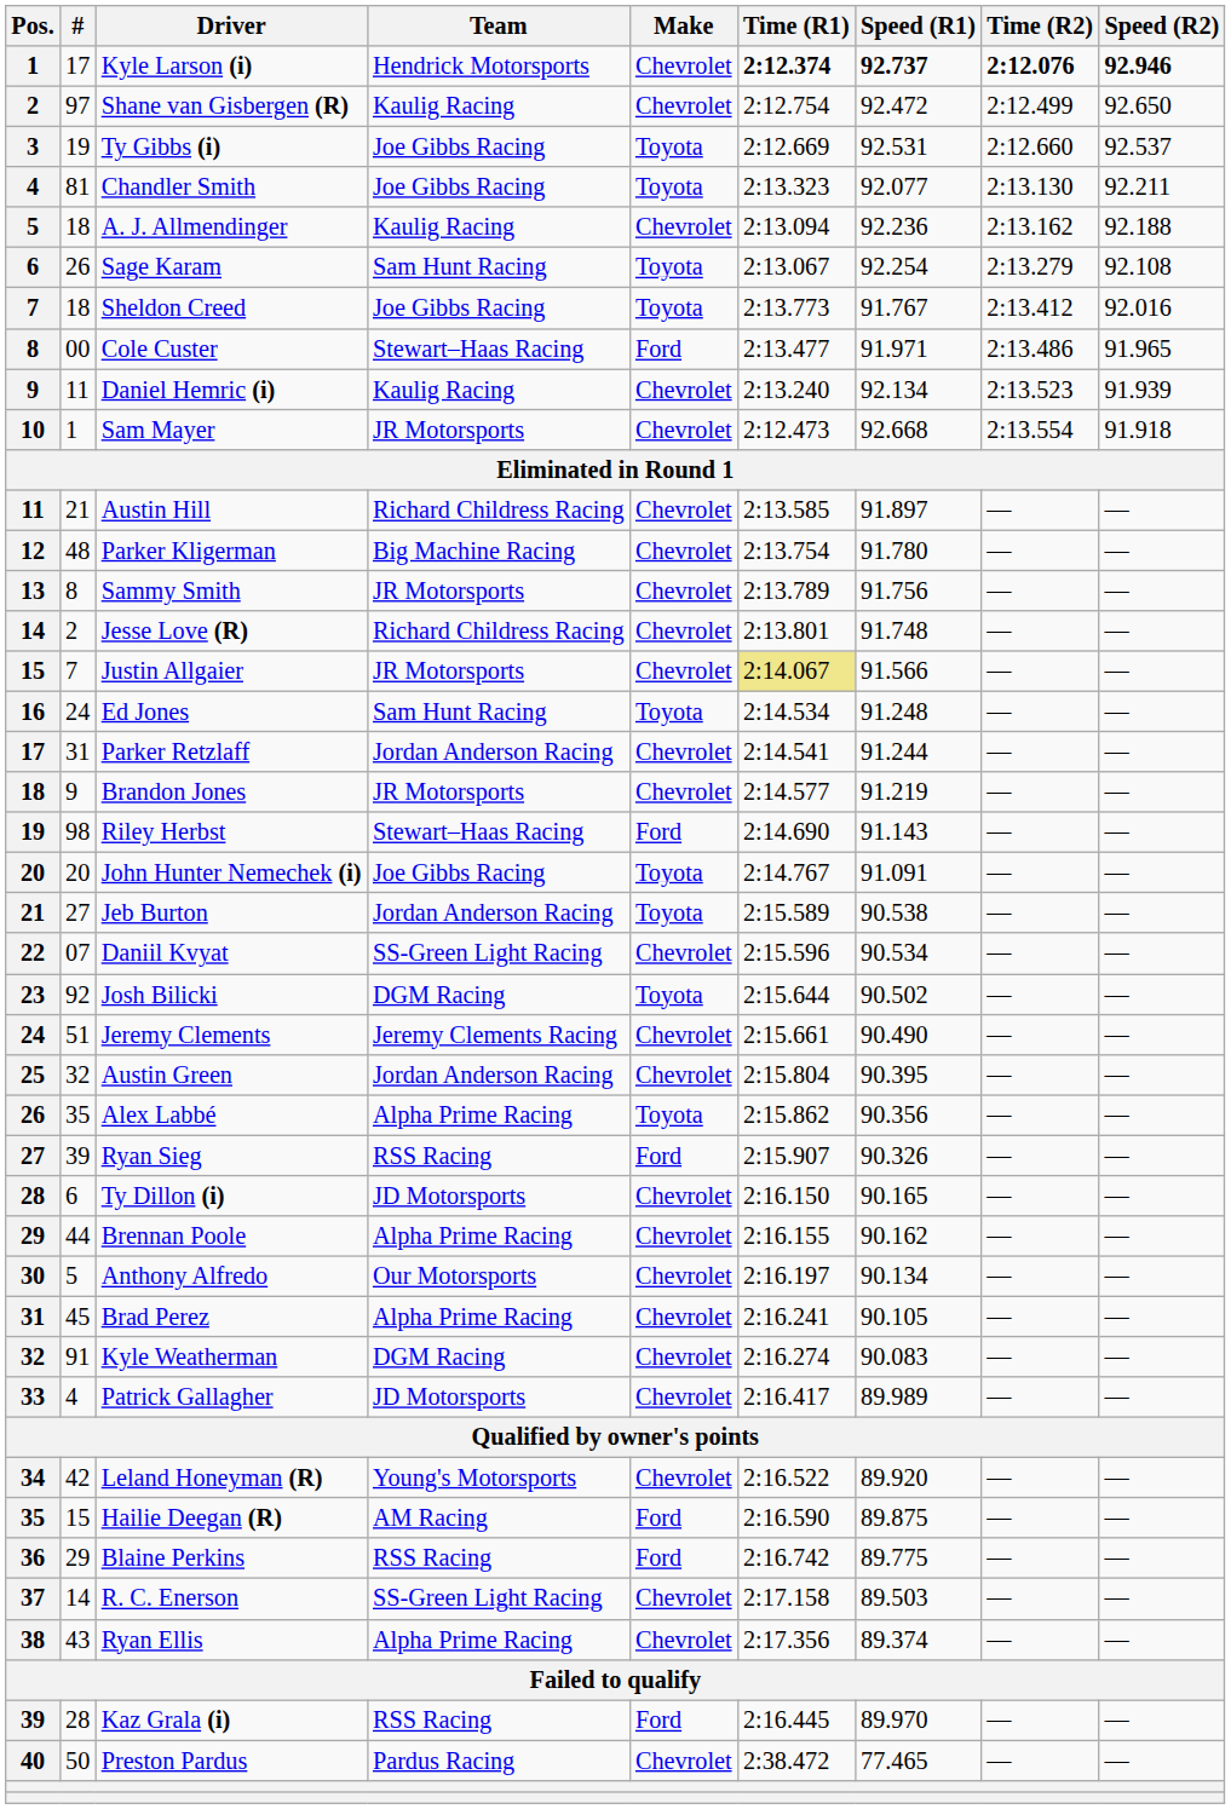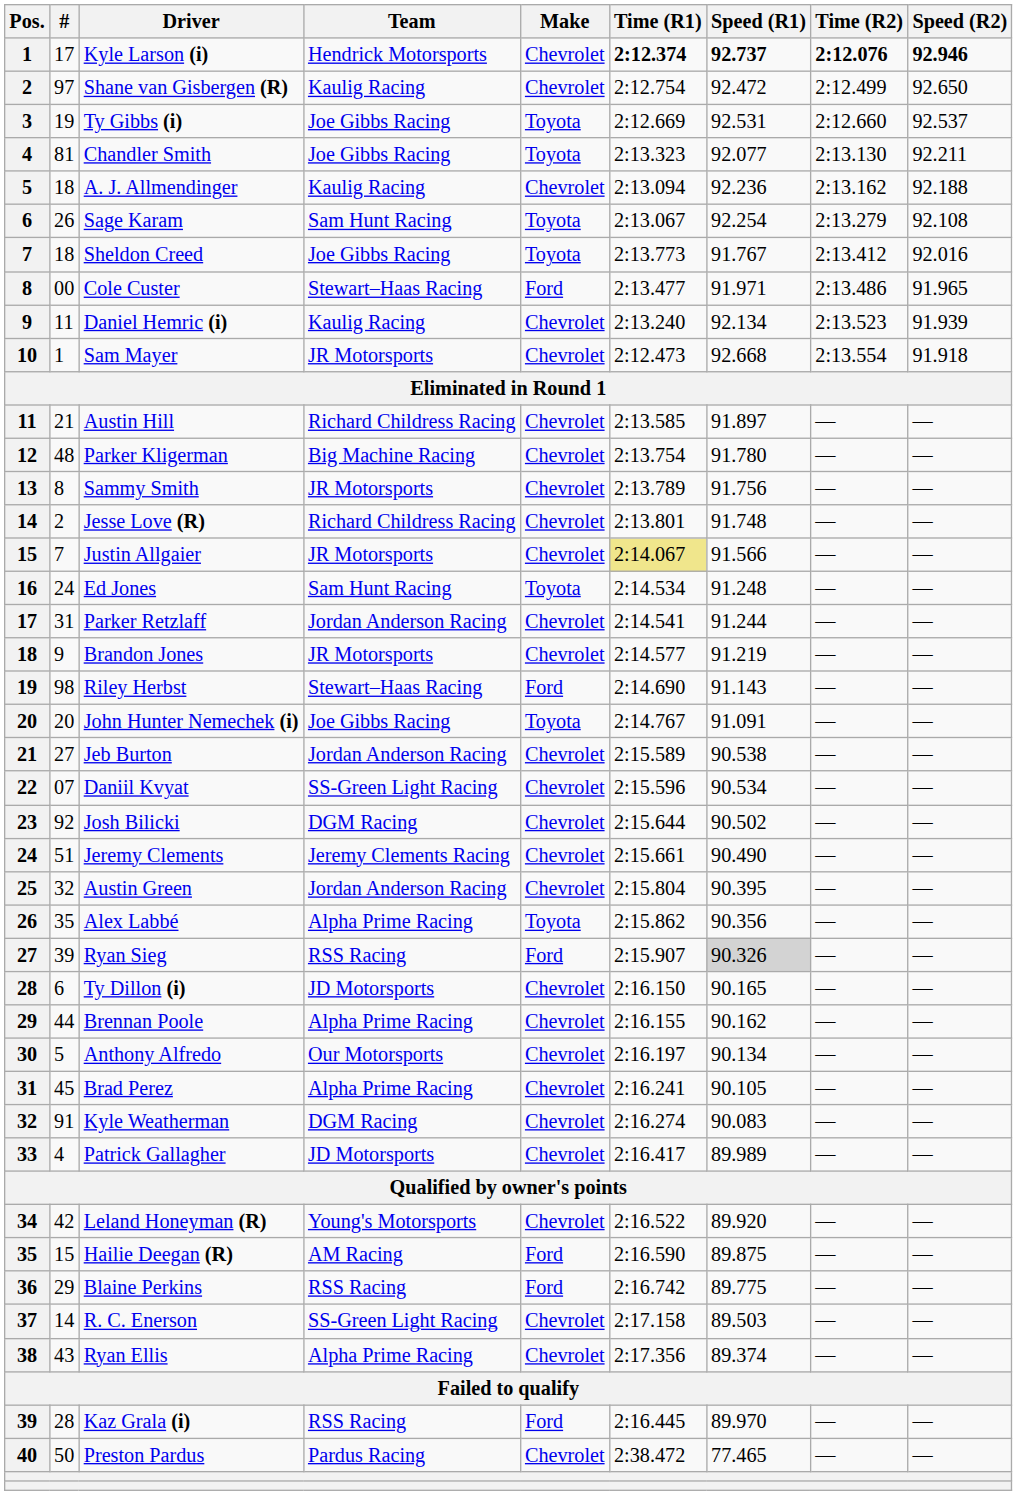 <table class="wikitable" style="font-size:95%">
 <tr>
 <th>Pos.</th>
 <th>#</th>
 <th>Driver</th>
 <th>Team</th>
 <th>Make</th>
 <th>Time (R1)</th>
 <th>Speed (R1)</th>
 <th>Time (R2)</th>
 <th>Speed (R2)</th>
 </tr>
 <tr>
 <th>1</th>
 <td>17</td>
 <td><a href='#'>Kyle Larson</a> <strong>(i)</strong></td>
 <td><a href='#'>Hendrick Motorsports</a></td>
 <td><a href='#'>Chevrolet</a></td>
 <td><strong>2:12.374</strong></td>
 <td><strong>92.737</strong></td>
 <td><strong>2:12.076</strong></td>
 <td><strong>92.946</strong></td>
 </tr>
 <tr>
 <th>2</th>
 <td>97</td>
 <td><a href='#'>Shane van Gisbergen</a> <strong>(R)</strong></td>
 <td><a href='#'>Kaulig Racing</a></td>
 <td><a href='#'>Chevrolet</a></td>
 <td>2:12.754</td>
 <td>92.472</td>
 <td>2:12.499</td>
 <td>92.650</td>
 </tr>
 <tr>
 <th>3</th>
 <td>19</td>
 <td><a href='#'>Ty Gibbs</a> <strong>(i)</strong></td>
 <td><a href='#'>Joe Gibbs Racing</a></td>
 <td><a href='#'>Toyota</a></td>
 <td>2:12.669</td>
 <td>92.531</td>
 <td>2:12.660</td>
 <td>92.537</td>
 </tr>
 <tr>
 <th>4</th>
 <td>81</td>
 <td><a href='#'>Chandler Smith</a></td>
 <td><a href='#'>Joe Gibbs Racing</a></td>
 <td><a href='#'>Toyota</a></td>
 <td>2:13.323</td>
 <td>92.077</td>
 <td>2:13.130</td>
 <td>92.211</td>
 </tr>
 <tr>
 <th>5</th>
 <td>18</td>
 <td><a href='#'>A. J. Allmendinger</a></td>
 <td><a href='#'>Kaulig Racing</a></td>
 <td><a href='#'>Chevrolet</a></td>
 <td>2:13.094</td>
 <td>92.236</td>
 <td>2:13.162</td>
 <td>92.188</td>
 </tr>
 <tr>
 <th>6</th>
 <td>26</td>
 <td><a href='#'>Sage Karam</a></td>
 <td><a href='#'>Sam Hunt Racing</a></td>
 <td><a href='#'>Toyota</a></td>
 <td>2:13.067</td>
 <td>92.254</td>
 <td>2:13.279</td>
 <td>92.108</td>
 </tr>
 <tr>
 <th>7</th>
 <td>18</td>
 <td><a href='#'>Sheldon Creed</a></td>
 <td><a href='#'>Joe Gibbs Racing</a></td>
 <td><a href='#'>Toyota</a></td>
 <td>2:13.773</td>
 <td>91.767</td>
 <td>2:13.412</td>
 <td>92.016</td>
 </tr>
 <tr>
 <th>8</th>
 <td>00</td>
 <td><a href='#'>Cole Custer</a></td>
 <td><a href='#'>Stewart–Haas Racing</a></td>
 <td><a href='#'>Ford</a></td>
 <td>2:13.477</td>
 <td>91.971</td>
 <td>2:13.486</td>
 <td>91.965</td>
 </tr>
 <tr>
 <th>9</th>
 <td>11</td>
 <td><a href='#'>Daniel Hemric</a> <strong>(i)</strong></td>
 <td><a href='#'>Kaulig Racing</a></td>
 <td><a href='#'>Chevrolet</a></td>
 <td>2:13.240</td>
 <td>92.134</td>
 <td>2:13.523</td>
 <td>91.939</td>
 </tr>
 <tr>
 <th>10</th>
 <td>1</td>
 <td><a href='#'>Sam Mayer</a></td>
 <td><a href='#'>JR Motorsports</a></td>
 <td><a href='#'>Chevrolet</a></td>
 <td>2:12.473</td>
 <td>92.668</td>
 <td>2:13.554</td>
 <td>91.918</td>
 </tr>
 <tr>
 <th colspan="9">Eliminated in Round 1</th>
 </tr>
 <tr>
 <th>11</th>
 <td>21</td>
 <td><a href='#'>Austin Hill</a></td>
 <td><a href='#'>Richard Childress Racing</a></td>
 <td><a href='#'>Chevrolet</a></td>
 <td>2:13.585</td>
 <td>91.897</td>
 <td>—</td>
 <td>—</td>
 </tr>
 <tr>
 <th>12</th>
 <td>48</td>
 <td><a href='#'>Parker Kligerman</a></td>
 <td><a href='#'>Big Machine Racing</a></td>
 <td><a href='#'>Chevrolet</a></td>
 <td>2:13.754</td>
 <td>91.780</td>
 <td>—</td>
 <td>—</td>
 </tr>
 <tr>
 <th>13</th>
 <td>8</td>
 <td><a href='#'>Sammy Smith</a></td>
 <td><a href='#'>JR Motorsports</a></td>
 <td><a href='#'>Chevrolet</a></td>
 <td>2:13.789</td>
 <td>91.756</td>
 <td>—</td>
 <td>—</td>
 </tr>
 <tr>
 <th>14</th>
 <td>2</td>
 <td><a href='#'>Jesse Love</a> <strong>(R)</strong></td>
 <td><a href='#'>Richard Childress Racing</a></td>
 <td><a href='#'>Chevrolet</a></td>
 <td>2:13.801</td>
 <td>91.748</td>
 <td>—</td>
 <td>—</td>
 </tr>
 <tr>
 <th>15</th>
 <td>7</td>
 <td><a href='#'>Justin Allgaier</a></td>
 <td><a href='#'>JR Motorsports</a></td>
 <td><a href='#'>Chevrolet</a></td>
 <td style="background: khaki;">2:14.067</td>
 <td>91.566</td>
 <td>—</td>
 <td>—</td>
 </tr>
 <tr>
 <th>16</th>
 <td>24</td>
 <td><a href='#'>Ed Jones</a></td>
 <td><a href='#'>Sam Hunt Racing</a></td>
 <td><a href='#'>Toyota</a></td>
 <td>2:14.534</td>
 <td>91.248</td>
 <td>—</td>
 <td>—</td>
 </tr>
 <tr>
 <th>17</th>
 <td>31</td>
 <td><a href='#'>Parker Retzlaff</a></td>
 <td><a href='#'>Jordan Anderson Racing</a></td>
 <td><a href='#'>Chevrolet</a></td>
 <td>2:14.541</td>
 <td>91.244</td>
 <td>—</td>
 <td>—</td>
 </tr>
 <tr>
 <th>18</th>
 <td>9</td>
 <td><a href='#'>Brandon Jones</a></td>
 <td><a href='#'>JR Motorsports</a></td>
 <td><a href='#'>Chevrolet</a></td>
 <td>2:14.577</td>
 <td>91.219</td>
 <td>—</td>
 <td>—</td>
 </tr>
 <tr>
 <th>19</th>
 <td>98</td>
 <td><a href='#'>Riley Herbst</a></td>
 <td><a href='#'>Stewart–Haas Racing</a></td>
 <td><a href='#'>Ford</a></td>
 <td>2:14.690</td>
 <td>91.143</td>
 <td>—</td>
 <td>—</td>
 </tr>
 <tr>
 <th>20</th>
 <td>20</td>
 <td><a href='#'>John Hunter Nemechek</a> <strong>(i)</strong></td>
 <td><a href='#'>Joe Gibbs Racing</a></td>
 <td><a href='#'>Toyota</a></td>
 <td>2:14.767</td>
 <td>91.091</td>
 <td>—</td>
 <td>—</td>
 </tr>
 <tr>
 <th>21</th>
 <td>27</td>
 <td><a href='#'>Jeb Burton</a></td>
 <td><a href='#'>Jordan Anderson Racing</a></td>
-<td><a href='#'>Toyota</a></td>
+<td><a href='#'>Chevrolet</a></td>
 <td>2:15.589</td>
 <td>90.538</td>
 <td>—</td>
 <td>—</td>
 </tr>
 <tr>
 <th>22</th>
 <td>07</td>
 <td><a href='#'>Daniil Kvyat</a></td>
 <td><a href='#'>SS-Green Light Racing</a></td>
 <td><a href='#'>Chevrolet</a></td>
 <td>2:15.596</td>
 <td>90.534</td>
 <td>—</td>
 <td>—</td>
 </tr>
 <tr>
 <th>23</th>
 <td>92</td>
 <td><a href='#'>Josh Bilicki</a></td>
 <td><a href='#'>DGM Racing</a></td>
-<td><a href='#'>Toyota</a></td>
+<td><a href='#'>Chevrolet</a></td>
 <td>2:15.644</td>
 <td>90.502</td>
 <td>—</td>
 <td>—</td>
 </tr>
 <tr>
 <th>24</th>
 <td>51</td>
 <td><a href='#'>Jeremy Clements</a></td>
 <td><a href='#'>Jeremy Clements Racing</a></td>
 <td><a href='#'>Chevrolet</a></td>
 <td>2:15.661</td>
 <td>90.490</td>
 <td>—</td>
 <td>—</td>
 </tr>
 <tr>
 <th>25</th>
 <td>32</td>
 <td><a href='#'>Austin Green</a></td>
 <td><a href='#'>Jordan Anderson Racing</a></td>
 <td><a href='#'>Chevrolet</a></td>
 <td>2:15.804</td>
 <td>90.395</td>
 <td>—</td>
 <td>—</td>
 </tr>
 <tr>
 <th>26</th>
 <td>35</td>
 <td><a href='#'>Alex Labbé</a></td>
 <td><a href='#'>Alpha Prime Racing</a></td>
 <td><a href='#'>Toyota</a></td>
 <td>2:15.862</td>
 <td>90.356</td>
 <td>—</td>
 <td>—</td>
 </tr>
 <tr>
 <th>27</th>
 <td>39</td>
 <td><a href='#'>Ryan Sieg</a></td>
 <td><a href='#'>RSS Racing</a></td>
 <td><a href='#'>Ford</a></td>
 <td>2:15.907</td>
-<td>90.326</td>
+<td style="background: lightgrey;">90.326</td>
 <td>—</td>
 <td>—</td>
 </tr>
 <tr>
 <th>28</th>
 <td>6</td>
 <td><a href='#'>Ty Dillon</a> <strong>(i)</strong></td>
 <td><a href='#'>JD Motorsports</a></td>
 <td><a href='#'>Chevrolet</a></td>
 <td>2:16.150</td>
 <td>90.165</td>
 <td>—</td>
 <td>—</td>
 </tr>
 <tr>
 <th>29</th>
 <td>44</td>
 <td><a href='#'>Brennan Poole</a></td>
 <td><a href='#'>Alpha Prime Racing</a></td>
 <td><a href='#'>Chevrolet</a></td>
 <td>2:16.155</td>
 <td>90.162</td>
 <td>—</td>
 <td>—</td>
 </tr>
 <tr>
 <th>30</th>
 <td>5</td>
 <td><a href='#'>Anthony Alfredo</a></td>
 <td><a href='#'>Our Motorsports</a></td>
 <td><a href='#'>Chevrolet</a></td>
 <td>2:16.197</td>
 <td>90.134</td>
 <td>—</td>
 <td>—</td>
 </tr>
 <tr>
 <th>31</th>
 <td>45</td>
 <td><a href='#'>Brad Perez</a></td>
 <td><a href='#'>Alpha Prime Racing</a></td>
 <td><a href='#'>Chevrolet</a></td>
 <td>2:16.241</td>
 <td>90.105</td>
 <td>—</td>
 <td>—</td>
 </tr>
 <tr>
 <th>32</th>
 <td>91</td>
 <td><a href='#'>Kyle Weatherman</a></td>
 <td><a href='#'>DGM Racing</a></td>
 <td><a href='#'>Chevrolet</a></td>
 <td>2:16.274</td>
 <td>90.083</td>
 <td>—</td>
 <td>—</td>
 </tr>
 <tr>
 <th>33</th>
 <td>4</td>
 <td><a href='#'>Patrick Gallagher</a></td>
 <td><a href='#'>JD Motorsports</a></td>
 <td><a href='#'>Chevrolet</a></td>
 <td>2:16.417</td>
 <td>89.989</td>
 <td>—</td>
 <td>—</td>
 </tr>
 <tr>
 <th colspan="9">Qualified by owner's points</th>
 </tr>
 <tr>
 <th>34</th>
 <td>42</td>
 <td><a href='#'>Leland Honeyman</a> <strong>(R)</strong></td>
 <td><a href='#'>Young's Motorsports</a></td>
 <td><a href='#'>Chevrolet</a></td>
 <td>2:16.522</td>
 <td>89.920</td>
 <td>—</td>
 <td>—</td>
 </tr>
 <tr>
 <th>35</th>
 <td>15</td>
 <td><a href='#'>Hailie Deegan</a> <strong>(R)</strong></td>
 <td><a href='#'>AM Racing</a></td>
 <td><a href='#'>Ford</a></td>
 <td>2:16.590</td>
 <td>89.875</td>
 <td>—</td>
 <td>—</td>
 </tr>
 <tr>
 <th>36</th>
 <td>29</td>
 <td><a href='#'>Blaine Perkins</a></td>
 <td><a href='#'>RSS Racing</a></td>
 <td><a href='#'>Ford</a></td>
 <td>2:16.742</td>
 <td>89.775</td>
 <td>—</td>
 <td>—</td>
 </tr>
 <tr>
 <th>37</th>
 <td>14</td>
 <td><a href='#'>R. C. Enerson</a></td>
 <td><a href='#'>SS-Green Light Racing</a></td>
 <td><a href='#'>Chevrolet</a></td>
 <td>2:17.158</td>
 <td>89.503</td>
 <td>—</td>
 <td>—</td>
 </tr>
 <tr>
 <th>38</th>
 <td>43</td>
 <td><a href='#'>Ryan Ellis</a></td>
 <td><a href='#'>Alpha Prime Racing</a></td>
 <td><a href='#'>Chevrolet</a></td>
 <td>2:17.356</td>
 <td>89.374</td>
 <td>—</td>
 <td>—</td>
 </tr>
 <tr>
 <th colspan="9">Failed to qualify</th>
 </tr>
 <tr>
 <th>39</th>
 <td>28</td>
 <td><a href='#'>Kaz Grala</a> <strong>(i)</strong></td>
 <td><a href='#'>RSS Racing</a></td>
 <td><a href='#'>Ford</a></td>
 <td>2:16.445</td>
 <td>89.970</td>
 <td>—</td>
 <td>—</td>
 </tr>
 <tr>
 <th>40</th>
 <td>50</td>
 <td><a href='#'>Preston Pardus</a></td>
 <td><a href='#'>Pardus Racing</a></td>
 <td><a href='#'>Chevrolet</a></td>
 <td>2:38.472</td>
 <td>77.465</td>
 <td>—</td>
 <td>—</td>
 </tr>
 <tr>
 <th colspan="9"></th>
 </tr>
 <tr>
 <th colspan="9"></th>
 </tr>
 </table>
